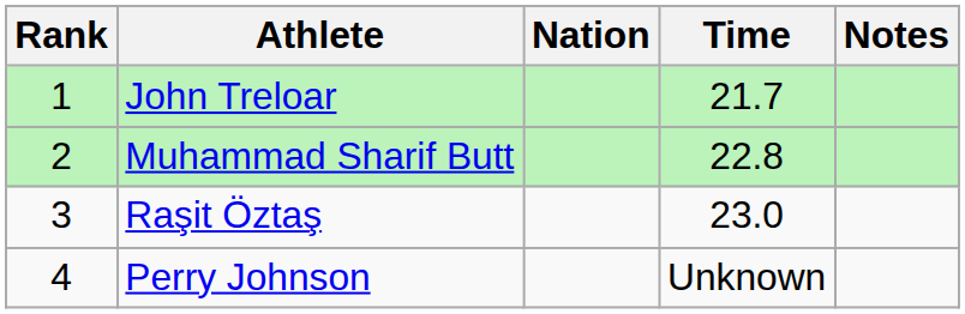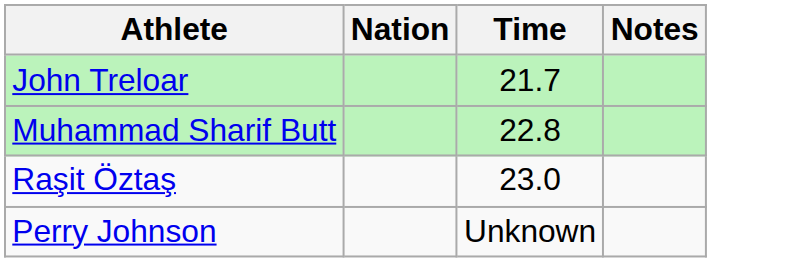 <table class="wikitable sortable" style="text-align:center">
 <tr>
-<th>Rank</th>
 <th>Athlete</th>
 <th>Nation</th>
 <th>Time</th>
 <th>Notes</th>
 </tr>
 <tr bgcolor=#bbf3bb>
-<td>1</td>
 <td align=left><a href='#'>John Treloar</a></td>
 <td align=left></td>
 <td>21.7</td>
 <td></td>
 </tr>
 <tr bgcolor=#bbf3bb>
-<td>2</td>
 <td align=left><a href='#'>Muhammad Sharif Butt</a></td>
 <td align=left></td>
 <td>22.8</td>
 <td></td>
 </tr>
 <tr>
-<td>3</td>
 <td align=left><a href='#'>Raşit Öztaş</a></td>
 <td align=left></td>
 <td>23.0</td>
 <td></td>
 </tr>
 <tr>
-<td>4</td>
 <td align=left><a href='#'>Perry Johnson</a></td>
 <td align=left></td>
 <td data-sort-value=30.0>Unknown</td>
 <td></td>
 </tr>
 </table>
